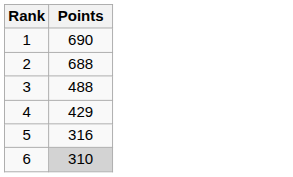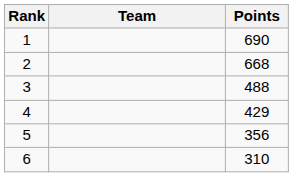 <table class="wikitable" style="text-align:center;">
 <tr>
 <th width=40>Rank</th>
+<th width=180>Team</th>
 <th width=60>Points</th>
 </tr>
 <tr>
 <td>1</td>
+<td align=left></td>
 <td>690</td>
 </tr>
 <tr>
 <td>2</td>
-<td>688</td>
+<td align=left></td>
+<td>668</td>
 </tr>
 <tr>
 <td>3</td>
+<td align=left></td>
 <td>488</td>
 </tr>
 <tr>
 <td>4</td>
+<td align=left></td>
 <td>429</td>
 </tr>
 <tr>
 <td>5</td>
-<td>316</td>
+<td align=left></td>
+<td>356</td>
 </tr>
 <tr>
 <td>6</td>
-<td style="background: lightgrey;">310</td>
+<td align=left></td>
+<td>310</td>
 </tr>
 </table>
